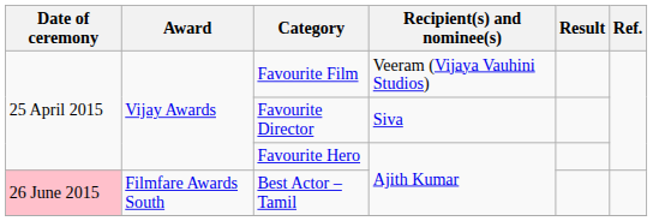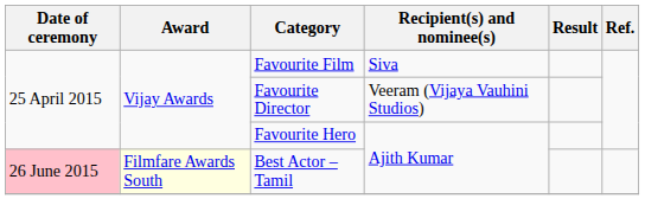 <table class="wikitable sortable">
 <tr>
 <th>Date of ceremony</th>
 <th>Award</th>
 <th>Category</th>
 <th>Recipient(s) and nominee(s)</th>
 <th>Result</th>
 <th>Ref.</th>
 </tr>
 <tr>
 <td rowspan="3">25 April 2015</td>
 <td rowspan="3"><a href='#'>Vijay Awards</a></td>
 <td><a href='#'>Favourite Film</a></td>
-<td>Veeram (<a href='#'>Vijaya Vauhini Studios</a>)</td>
+<td><a href='#'>Siva</a></td>
 <td></td>
 <td rowspan="3"></td>
 </tr>
 <tr>
 <td><a href='#'>Favourite Director</a></td>
-<td><a href='#'>Siva</a></td>
+<td>Veeram (<a href='#'>Vijaya Vauhini Studios</a>)</td>
 <td></td>
 </tr>
 <tr>
 <td><a href='#'>Favourite Hero</a></td>
 <td rowspan="2"><a href='#'>Ajith Kumar</a></td>
 <td></td>
 </tr>
 <tr>
 <td style="background: pink;">26 June 2015</td>
-<td><a href='#'>Filmfare Awards South</a></td>
+<td style="background: lightyellow;"><a href='#'>Filmfare Awards South</a></td>
 <td><a href='#'>Best Actor – Tamil</a></td>
 <td></td>
 <td></td>
 </tr>
 <tr>
 </tr>
 </table>
